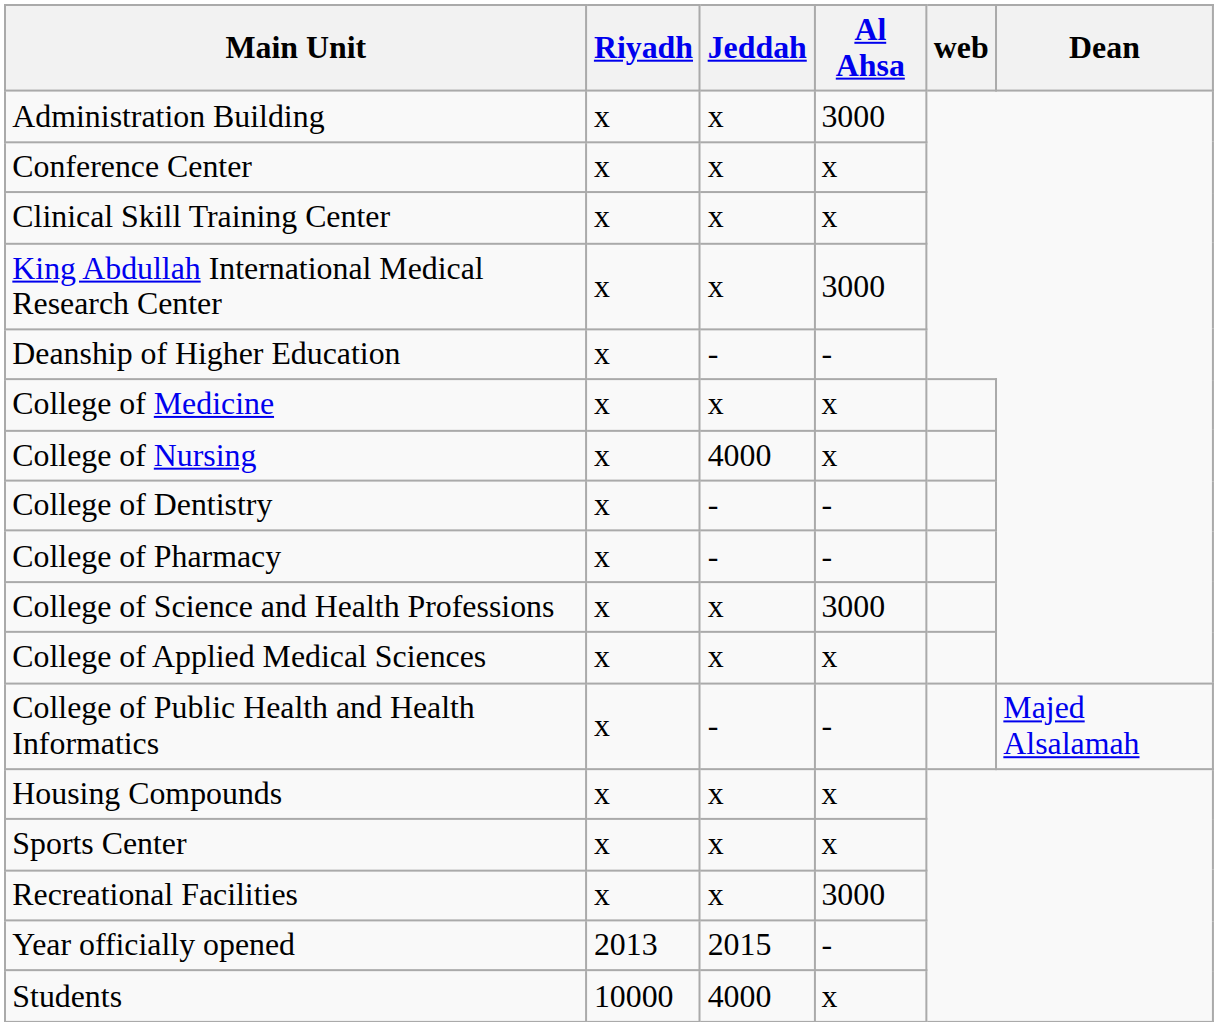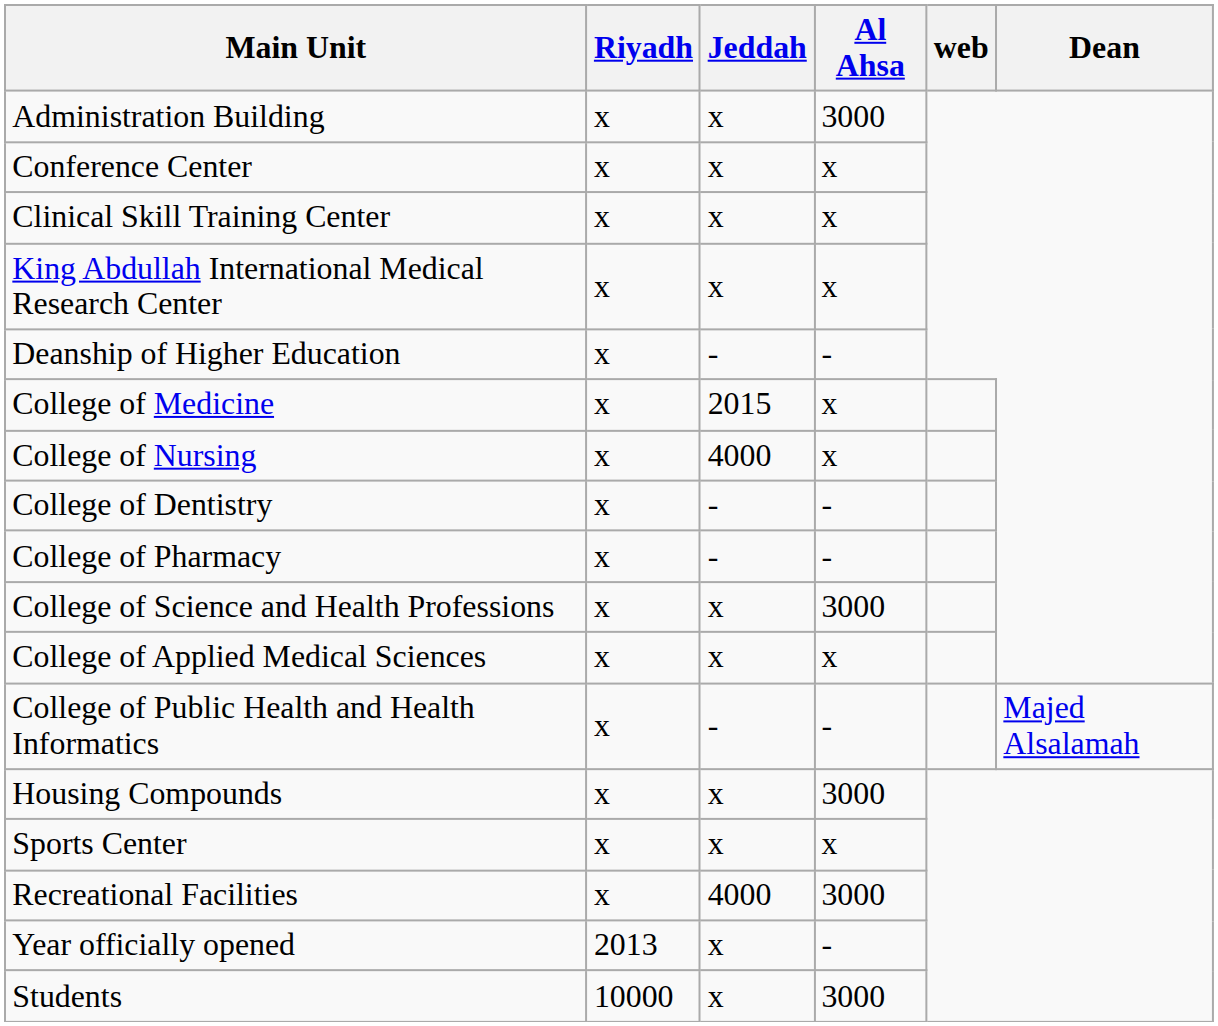 <table class="wikitable">
 <tr>
 <th>Main Unit</th>
 <th><a href='#'>Riyadh</a></th>
 <th><a href='#'>Jeddah</a></th>
 <th><a href='#'>Al Ahsa</a></th>
 <th>web</th>
 <th>Dean</th>
 </tr>
 <tr>
 <td>Administration Building</td>
 <td>x</td>
 <td>x</td>
 <td>3000</td>
 </tr>
 <tr>
 <td>Conference Center</td>
 <td>x</td>
 <td>x</td>
 <td>x</td>
 </tr>
 <tr>
 <td>Clinical Skill Training Center</td>
 <td>x</td>
 <td>x</td>
 <td>x</td>
 </tr>
 <tr>
 <td><a href='#'>King Abdullah</a> International Medical Research Center</td>
 <td>x</td>
 <td>x</td>
-<td>3000</td>
+<td>x</td>
 </tr>
 <tr>
 <td>Deanship of Higher Education</td>
 <td>x</td>
 <td>-</td>
 <td>-</td>
 </tr>
 <tr>
 <td>College of <a href='#'>Medicine</a></td>
 <td>x</td>
-<td>x</td>
+<td>2015</td>
 <td>x</td>
 <td></td>
 </tr>
 <tr>
 <td>College of <a href='#'>Nursing</a></td>
 <td>x</td>
 <td>4000</td>
 <td>x</td>
 <td></td>
 </tr>
 <tr>
 <td>College of Dentistry</td>
 <td>x</td>
 <td>-</td>
 <td>-</td>
 <td></td>
 </tr>
 <tr>
 <td>College of Pharmacy</td>
 <td>x</td>
 <td>-</td>
 <td>-</td>
 <td></td>
 </tr>
 <tr>
 <td>College of Science and Health Professions</td>
 <td>x</td>
 <td>x</td>
 <td>3000</td>
 <td></td>
 </tr>
 <tr>
 <td>College of Applied Medical Sciences</td>
 <td>x</td>
 <td>x</td>
 <td>x</td>
 <td></td>
 </tr>
 <tr>
 <td>College of Public Health and Health Informatics</td>
 <td>x</td>
 <td>-</td>
 <td>-</td>
 <td></td>
 <td><a href='#'>Majed Alsalamah</a></td>
 </tr>
 <tr>
 <td>Housing Compounds</td>
 <td>x</td>
 <td>x</td>
-<td>x</td>
+<td>3000</td>
 </tr>
 <tr>
 <td>Sports Center</td>
 <td>x</td>
 <td>x</td>
 <td>x</td>
 </tr>
 <tr>
 <td>Recreational Facilities</td>
 <td>x</td>
-<td>x</td>
+<td>4000</td>
 <td>3000</td>
 </tr>
 <tr>
 <td>Year officially opened</td>
 <td>2013</td>
-<td>2015</td>
+<td>x</td>
 <td>-</td>
 </tr>
 <tr>
 <td>Students</td>
 <td>10000</td>
-<td>4000</td>
 <td>x</td>
+<td>3000</td>
 </tr>
 </table>
